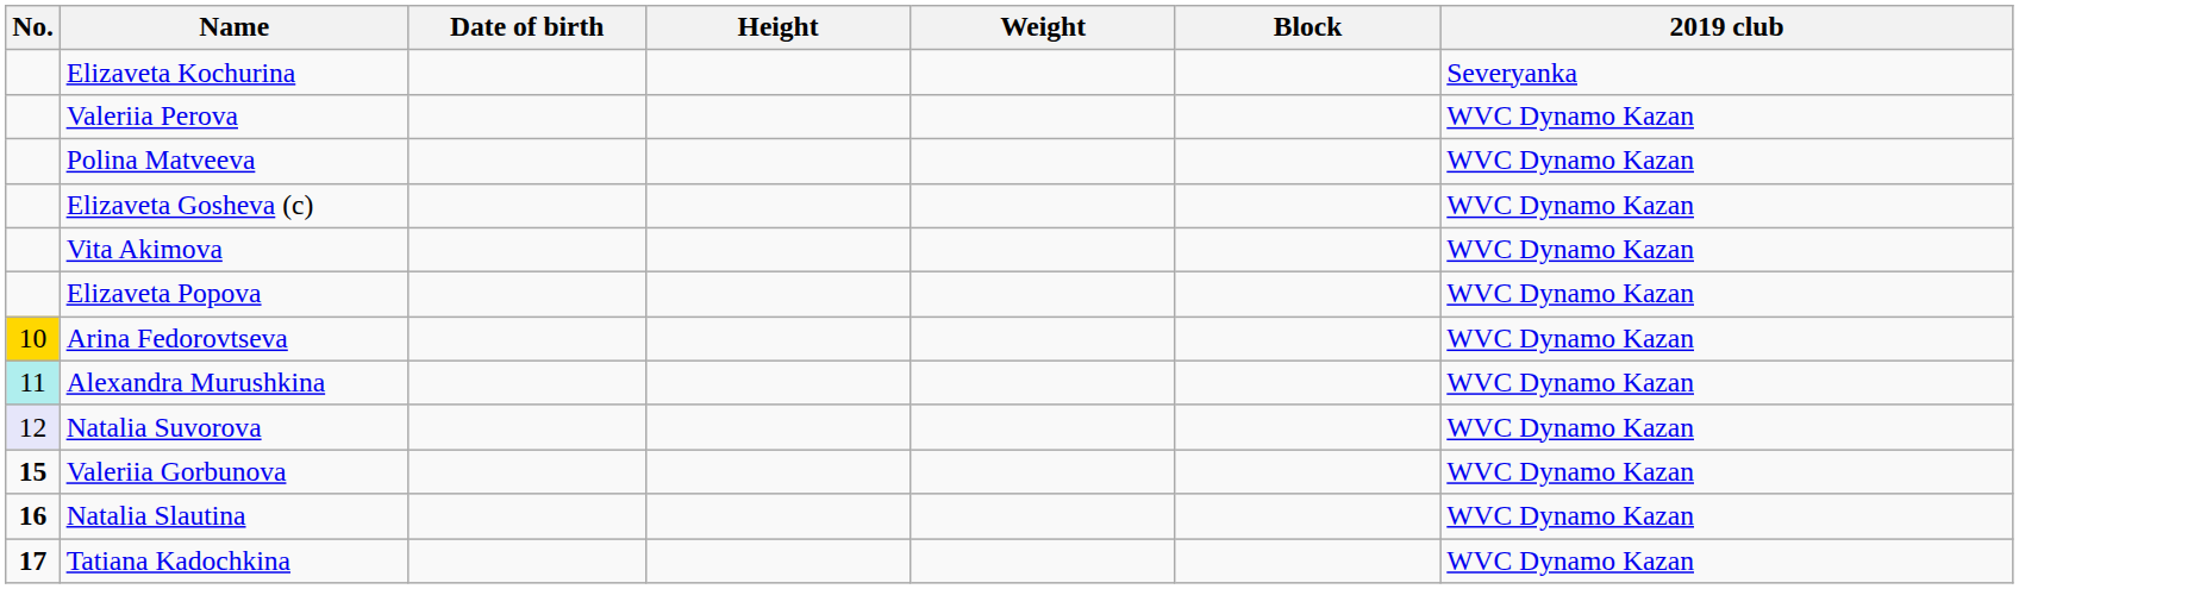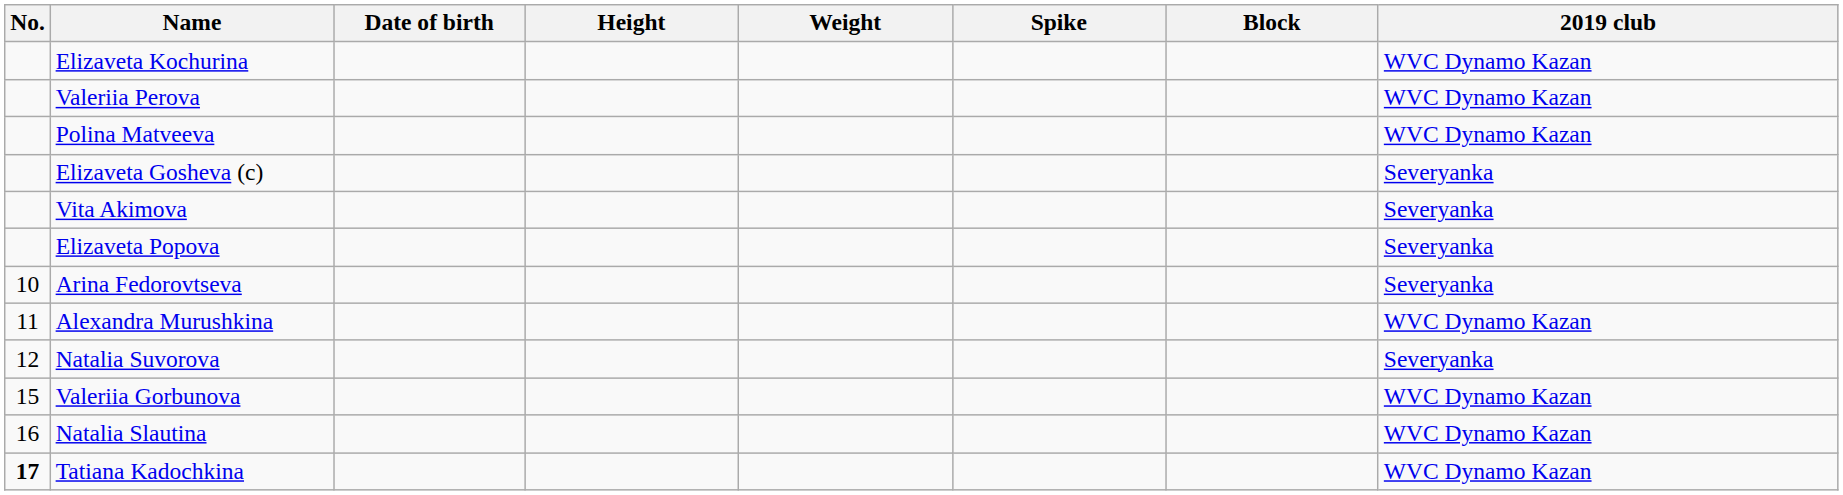 <table class="wikitable sortable" style="font-size:100%; text-align:center;">
 <tr>
 <th>No.</th>
 <th style="width:12em">Name</th>
 <th style="width:8em">Date of birth</th>
 <th style="width:9em">Height</th>
 <th style="width:9em">Weight</th>
+<th style="width:9em">Spike</th>
 <th style="width:9em">Block</th>
 <th style="width:20em">2019 club</th>
 </tr>
 <tr>
 <td></td>
 <td align=left><a href='#'>Elizaveta Kochurina</a></td>
 <td align=right></td>
 <td></td>
 <td></td>
 <td></td>
-<td align=left> <a href='#'>Severyanka</a></td>
+<td></td>
+<td align=left> <a href='#'>WVC Dynamo Kazan</a></td>
 </tr>
 <tr>
 <td></td>
 <td align=left><a href='#'>Valeriia Perova</a></td>
 <td align=right></td>
+<td></td>
 <td></td>
 <td></td>
 <td></td>
 <td align=left> <a href='#'>WVC Dynamo Kazan</a></td>
 </tr>
 <tr>
 <td></td>
 <td align=left><a href='#'>Polina Matveeva</a></td>
 <td align=right></td>
 <td></td>
 <td></td>
 <td></td>
+<td></td>
 <td align=left> <a href='#'>WVC Dynamo Kazan</a></td>
 </tr>
 <tr>
 <td></td>
 <td align=left><a href='#'>Elizaveta Gosheva</a> (c)</td>
 <td align=right></td>
 <td></td>
 <td></td>
 <td></td>
-<td align=left> <a href='#'>WVC Dynamo Kazan</a></td>
+<td></td>
+<td align=left> <a href='#'>Severyanka</a></td>
 </tr>
 <tr>
 <td></td>
 <td align=left><a href='#'>Vita Akimova</a></td>
 <td align=right></td>
 <td></td>
 <td></td>
 <td></td>
-<td align=left> <a href='#'>WVC Dynamo Kazan</a></td>
+<td></td>
+<td align=left> <a href='#'>Severyanka</a></td>
 </tr>
 <tr>
 <td></td>
 <td align=left><a href='#'>Elizaveta Popova</a></td>
 <td align=right></td>
 <td></td>
 <td></td>
 <td></td>
-<td align=left> <a href='#'>WVC Dynamo Kazan</a></td>
+<td></td>
+<td align=left> <a href='#'>Severyanka</a></td>
 </tr>
 <tr>
-<td style="background: gold;">10</td>
+<td>10</td>
 <td align=left><a href='#'>Arina Fedorovtseva</a></td>
 <td align=right></td>
+<td></td>
+<td></td>
+<td></td>
+<td></td>
+<td align=left> <a href='#'>Severyanka</a></td>
+</tr>
+<tr>
+<td>11</td>
+<td align=left><a href='#'>Alexandra Murushkina</a></td>
+<td align=right></td>
+<td></td>
 <td></td>
 <td></td>
 <td></td>
 <td align=left> <a href='#'>WVC Dynamo Kazan</a></td>
 </tr>
 <tr>
-<td style="background: paleturquoise;">11</td>
-<td align=left><a href='#'>Alexandra Murushkina</a></td>
+<td>12</td>
+<td align=left><a href='#'>Natalia Suvorova</a></td>
 <td align=right></td>
+<td></td>
+<td></td>
+<td></td>
+<td></td>
+<td align=left> <a href='#'>Severyanka</a></td>
+</tr>
+<tr>
+<td>15</td>
+<td align=left><a href='#'>Valeriia Gorbunova</a></td>
+<td align=right></td>
+<td></td>
 <td></td>
 <td></td>
 <td></td>
 <td align=left> <a href='#'>WVC Dynamo Kazan</a></td>
 </tr>
 <tr>
-<td style="background: lavender;">12</td>
-<td align=left><a href='#'>Natalia Suvorova</a></td>
+<td>16</td>
+<td align=left><a href='#'>Natalia Slautina</a></td>
 <td align=right></td>
 <td></td>
-<td></td>
-<td></td>
-<td align=left> <a href='#'>WVC Dynamo Kazan</a></td>
-</tr>
-<tr>
-<td><strong>15</strong></td>
-<td align=left><a href='#'>Valeriia Gorbunova</a></td>
-<td align=right></td>
-<td></td>
-<td></td>
-<td></td>
-<td align=left> <a href='#'>WVC Dynamo Kazan</a></td>
-</tr>
-<tr>
-<td><strong>16</strong></td>
-<td align=left><a href='#'>Natalia Slautina</a></td>
-<td align=right></td>
 <td></td>
 <td></td>
 <td></td>
 <td align=left> <a href='#'>WVC Dynamo Kazan</a></td>
 </tr>
 <tr>
 <td><strong>17</strong></td>
 <td align=left><a href='#'>Tatiana Kadochkina</a></td>
 <td align=right></td>
 <td></td>
 <td></td>
 <td></td>
+<td></td>
 <td align=left> <a href='#'>WVC Dynamo Kazan</a></td>
 </tr>
 </table>
